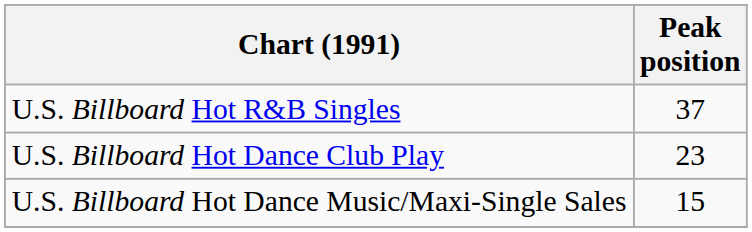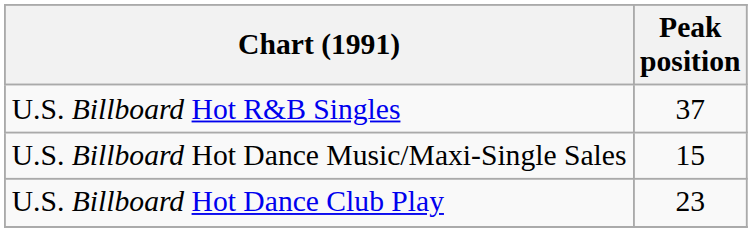 <table class="wikitable">
 <tr>
 <th>Chart (1991)</th>
 <th>Peak<br>position</th>
 </tr>
 <tr>
 <td>U.S. <em>Billboard</em> <a href='#'>Hot R&B Singles</a></td>
 <td align="center">37</td>
 </tr>
 <tr>
+<td>U.S. <em>Billboard</em> Hot Dance Music/Maxi-Single Sales</td>
+<td align="center">15</td>
+</tr>
+<tr>
 <td>U.S. <em>Billboard</em> <a href='#'>Hot Dance Club Play</a></td>
 <td align="center">23</td>
 </tr>
 <tr>
-<td>U.S. <em>Billboard</em> Hot Dance Music/Maxi-Single Sales</td>
-<td align="center">15</td>
-</tr>
-<tr>
 </tr>
 </table>
